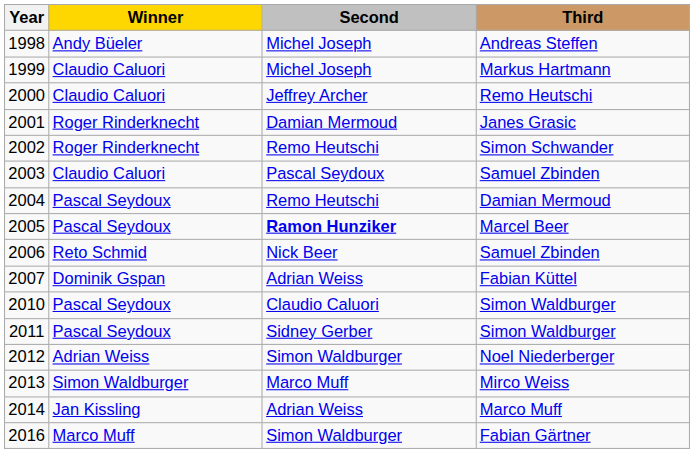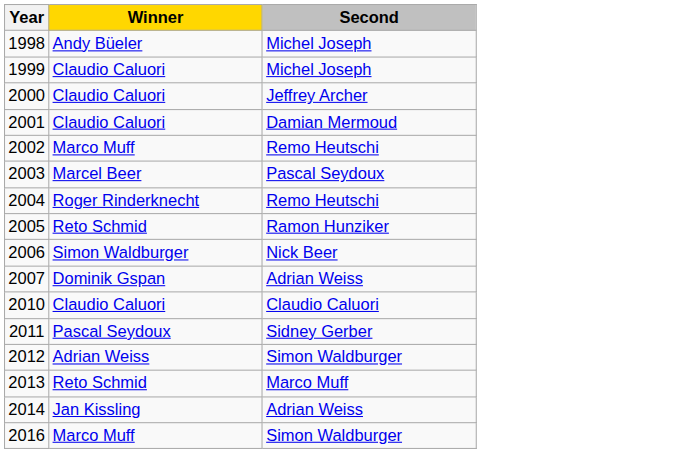 <table class="wikitable sortable">
 <tr>
 <th>Year</th>
 <th scope=col colspan=1 style="width:200px; background: gold;">Winner</th>
 <th scope=col colspan=1 style="width:200px; background: silver;">Second</th>
-<th scope=col colspan=1 style="width:200px; background: #cc9966;">Third</th>
 </tr>
 <tr>
 <td align="center">1998</td>
 <td><a href='#'>Andy Büeler</a></td>
 <td><a href='#'>Michel Joseph</a></td>
-<td><a href='#'>Andreas Steffen</a></td>
 </tr>
 <tr>
 <td align="center">1999</td>
 <td><a href='#'>Claudio Caluori</a></td>
 <td><a href='#'>Michel Joseph</a></td>
-<td><a href='#'>Markus Hartmann</a></td>
 </tr>
 <tr>
 <td align="center">2000</td>
 <td><a href='#'>Claudio Caluori</a></td>
 <td><a href='#'>Jeffrey Archer</a></td>
+</tr>
+<tr>
+<td align="center">2001</td>
+<td><a href='#'>Claudio Caluori</a></td>
+<td><a href='#'>Damian Mermoud</a></td>
+</tr>
+<tr>
+<td align="center">2002</td>
+<td><a href='#'>Marco Muff</a></td>
 <td><a href='#'>Remo Heutschi</a></td>
 </tr>
 <tr>
-<td align="center">2001</td>
-<td><a href='#'>Roger Rinderknecht</a></td>
-<td><a href='#'>Damian Mermoud</a></td>
-<td><a href='#'>Janes Grasic</a></td>
-</tr>
-<tr>
-<td align="center">2002</td>
-<td><a href='#'>Roger Rinderknecht</a></td>
-<td><a href='#'>Remo Heutschi</a></td>
-<td><a href='#'>Simon Schwander</a></td>
-</tr>
-<tr>
 <td align="center">2003</td>
-<td><a href='#'>Claudio Caluori</a></td>
+<td><a href='#'>Marcel Beer</a></td>
 <td><a href='#'>Pascal Seydoux</a></td>
-<td><a href='#'>Samuel Zbinden</a></td>
 </tr>
 <tr>
 <td align="center">2004</td>
-<td><a href='#'>Pascal Seydoux</a></td>
+<td><a href='#'>Roger Rinderknecht</a></td>
 <td><a href='#'>Remo Heutschi</a></td>
-<td><a href='#'>Damian Mermoud</a></td>
 </tr>
 <tr>
 <td align="center">2005</td>
-<td><a href='#'>Pascal Seydoux</a></td>
-<td><strong><a href='#'>Ramon Hunziker</a></strong></td>
-<td><a href='#'>Marcel Beer</a></td>
+<td><a href='#'>Reto Schmid</a></td>
+<td><a href='#'>Ramon Hunziker</a></td>
 </tr>
 <tr>
 <td align="center">2006</td>
-<td><a href='#'>Reto Schmid</a></td>
+<td><a href='#'>Simon Waldburger</a></td>
 <td><a href='#'>Nick Beer</a></td>
-<td><a href='#'>Samuel Zbinden</a></td>
 </tr>
 <tr>
 <td align="center">2007</td>
 <td><a href='#'>Dominik Gspan</a></td>
 <td><a href='#'>Adrian Weiss</a></td>
-<td><a href='#'>Fabian Küttel</a></td>
 </tr>
 <tr>
 <td align="center">2010</td>
-<td><a href='#'>Pascal Seydoux</a></td>
 <td><a href='#'>Claudio Caluori</a></td>
-<td><a href='#'>Simon Waldburger</a></td>
+<td><a href='#'>Claudio Caluori</a></td>
 </tr>
 <tr>
 <td align="center">2011</td>
 <td><a href='#'>Pascal Seydoux</a></td>
 <td><a href='#'>Sidney Gerber</a></td>
-<td><a href='#'>Simon Waldburger</a></td>
 </tr>
 <tr>
 <td align="center">2012</td>
 <td><a href='#'>Adrian Weiss</a></td>
 <td><a href='#'>Simon Waldburger</a></td>
-<td><a href='#'>Noel Niederberger</a></td>
 </tr>
 <tr>
 <td align="center">2013</td>
-<td><a href='#'>Simon Waldburger</a></td>
+<td><a href='#'>Reto Schmid</a></td>
 <td><a href='#'>Marco Muff</a></td>
-<td><a href='#'>Mirco Weiss</a></td>
 </tr>
 <tr>
 <td align="center">2014</td>
 <td><a href='#'>Jan Kissling</a></td>
 <td><a href='#'>Adrian Weiss</a></td>
-<td><a href='#'>Marco Muff</a></td>
 </tr>
 <tr>
 <td align="center">2016</td>
 <td><a href='#'>Marco Muff</a></td>
 <td><a href='#'>Simon Waldburger</a></td>
-<td><a href='#'>Fabian Gärtner</a></td>
 </tr>
 </table>
